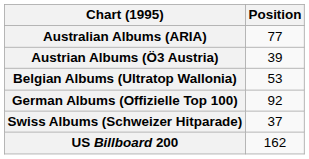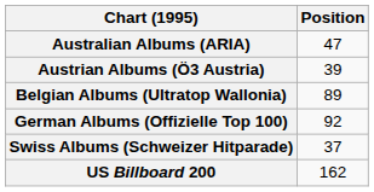 <table class="wikitable sortable plainrowheaders" style="text-align:center">
 <tr>
 <th scope="col">Chart (1995)</th>
 <th scope="col">Position</th>
 </tr>
 <tr>
 <th scope="row">Australian Albums (ARIA)</th>
-<td>77</td>
+<td>47</td>
 </tr>
 <tr>
 <th scope="row">Austrian Albums (Ö3 Austria)</th>
 <td>39</td>
 </tr>
 <tr>
 <th scope="row">Belgian Albums (Ultratop Wallonia)</th>
-<td>53</td>
+<td>89</td>
 </tr>
 <tr>
 <th scope="row">German Albums (Offizielle Top 100)</th>
 <td>92</td>
 </tr>
 <tr>
 <th scope="row">Swiss Albums (Schweizer Hitparade)</th>
 <td>37</td>
 </tr>
 <tr>
 <th scope="row">US <em>Billboard</em> 200</th>
 <td>162</td>
 </tr>
 </table>
